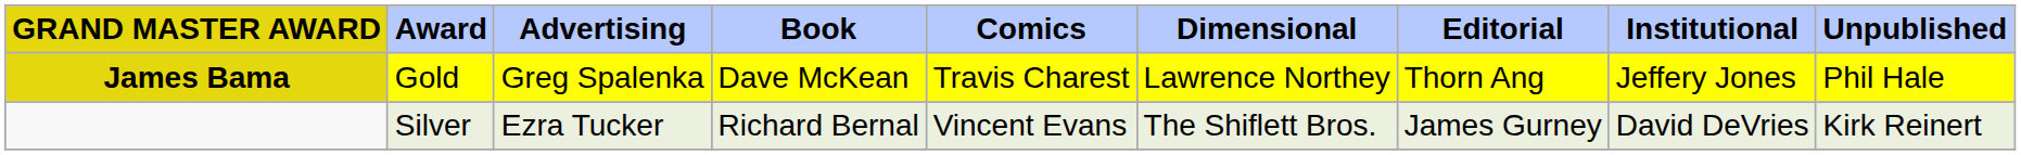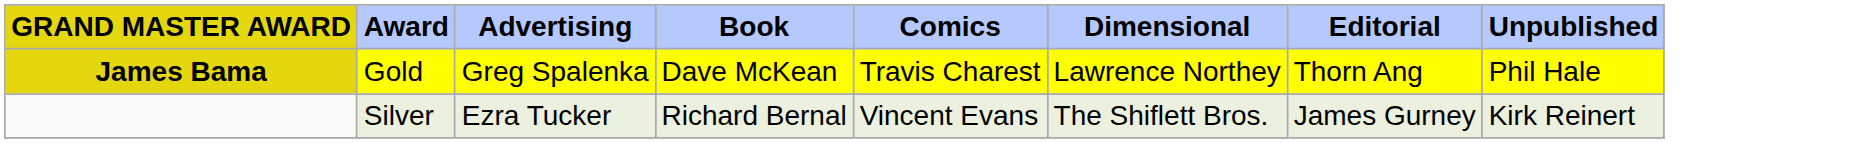 <table class="wikitable">
 <tr>
 <th style="background:#e5d70e">GRAND MASTER AWARD</th>
 <th style="background:#b6c9ff">Award</th>
 <th style="background:#b6c9ff">Advertising</th>
 <th style="background:#b6c9ff">Book</th>
 <th style="background:#b6c9ff">Comics</th>
 <th style="background:#b6c9ff">Dimensional</th>
 <th style="background:#b6c9ff">Editorial</th>
-<th style="background:#b6c9ff">Institutional</th>
 <th style="background:#b6c9ff">Unpublished</th>
 </tr>
 <tr>
 <td style="background:#e5d70e" align="center"><strong>James Bama</strong></td>
 <td style="background:#ffff00">Gold</td>
 <td style="background:#ffff00">Greg Spalenka</td>
 <td style="background:#ffff00">Dave McKean</td>
 <td style="background:#ffff00">Travis Charest</td>
 <td style="background:#ffff00">Lawrence Northey</td>
 <td style="background:#ffff00">Thorn Ang</td>
-<td style="background:#ffff00">Jeffery Jones</td>
 <td style="background:#ffff00">Phil Hale</td>
 </tr>
 <tr>
 <td></td>
 <td style="background:#ecf0df">Silver</td>
 <td style="background:#ecf0df">Ezra Tucker</td>
 <td style="background:#ecf0df">Richard Bernal</td>
 <td style="background:#ecf0df">Vincent Evans</td>
 <td style="background:#ecf0df">The Shiflett Bros.</td>
 <td style="background:#ecf0df">James Gurney</td>
-<td style="background:#ecf0df">David DeVries</td>
 <td style="background:#ecf0df">Kirk Reinert</td>
 </tr>
 </table>
